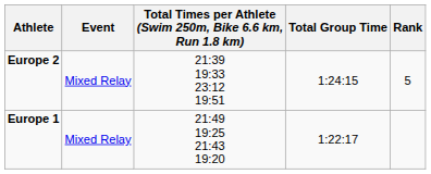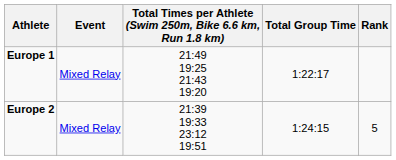 <table class="wikitable" style="font-size:90%;">
 <tr>
 <th>Athlete</th>
 <th>Event</th>
 <th>Total Times per Athlete <br> <em>(Swim 250m, Bike 6.6 km, <br> Run 1.8 km)</em></th>
 <th>Total Group Time</th>
 <th>Rank</th>
 </tr>
 <tr align=center>
+<td align=left><strong>Europe 1</strong><br><br><br><br></td>
+<td align=left><a href='#'>Mixed Relay</a></td>
+<td>21:49<br>19:25<br>21:43<br>19:20</td>
+<td>1:22:17</td>
+<td></td>
+</tr>
+<tr align=center>
 <td align=left><strong>Europe 2</strong><br><br><br><br></td>
 <td align=left><a href='#'>Mixed Relay</a></td>
 <td>21:39<br>19:33<br>23:12<br>19:51</td>
 <td>1:24:15</td>
 <td>5</td>
 </tr>
-<tr align=center>
-<td align=left><strong>Europe 1</strong><br><br><br><br></td>
-<td align=left><a href='#'>Mixed Relay</a></td>
-<td>21:49<br>19:25<br>21:43<br>19:20</td>
-<td>1:22:17</td>
-<td></td>
-</tr>
 </table>
